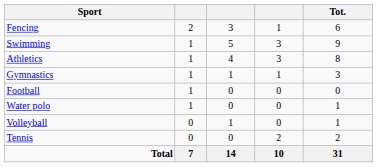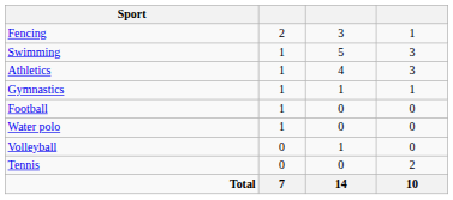 <table class="wikitable" width=30% style="font-size:100%; text-align:center;">
 <tr>
 <th>Sport</th>
 <th></th>
 <th></th>
 <th></th>
-<th>Tot.</th>
 </tr>
 <tr>
 <td align=left> <a href='#'>Fencing</a></td>
 <td>2</td>
 <td>3</td>
 <td>1</td>
-<td>6</td>
 </tr>
 <tr>
 <td align=left> <a href='#'>Swimming</a></td>
 <td>1</td>
 <td>5</td>
 <td>3</td>
-<td>9</td>
 </tr>
 <tr>
 <td align=left> <a href='#'>Athletics</a></td>
 <td>1</td>
 <td>4</td>
 <td>3</td>
-<td>8</td>
 </tr>
 <tr>
 <td align=left> <a href='#'>Gymnastics</a></td>
 <td>1</td>
 <td>1</td>
 <td>1</td>
-<td>3</td>
 </tr>
 <tr>
 <td align=left> <a href='#'>Football</a></td>
 <td>1</td>
-<td>0</td>
 <td>0</td>
 <td>0</td>
 </tr>
 <tr>
 <td align=left> <a href='#'>Water polo</a></td>
 <td>1</td>
 <td>0</td>
 <td>0</td>
-<td>1</td>
 </tr>
 <tr>
 <td align=left> <a href='#'>Volleyball</a></td>
 <td>0</td>
 <td>1</td>
 <td>0</td>
-<td>1</td>
 </tr>
 <tr>
 <td align=left> <a href='#'>Tennis</a></td>
 <td>0</td>
 <td>0</td>
-<td>2</td>
 <td>2</td>
 </tr>
 <tr>
 <td align=right><strong>Total</strong></td>
 <th>7</th>
 <th>14</th>
 <th>10</th>
-<th>31</th>
 </tr>
 </table>
